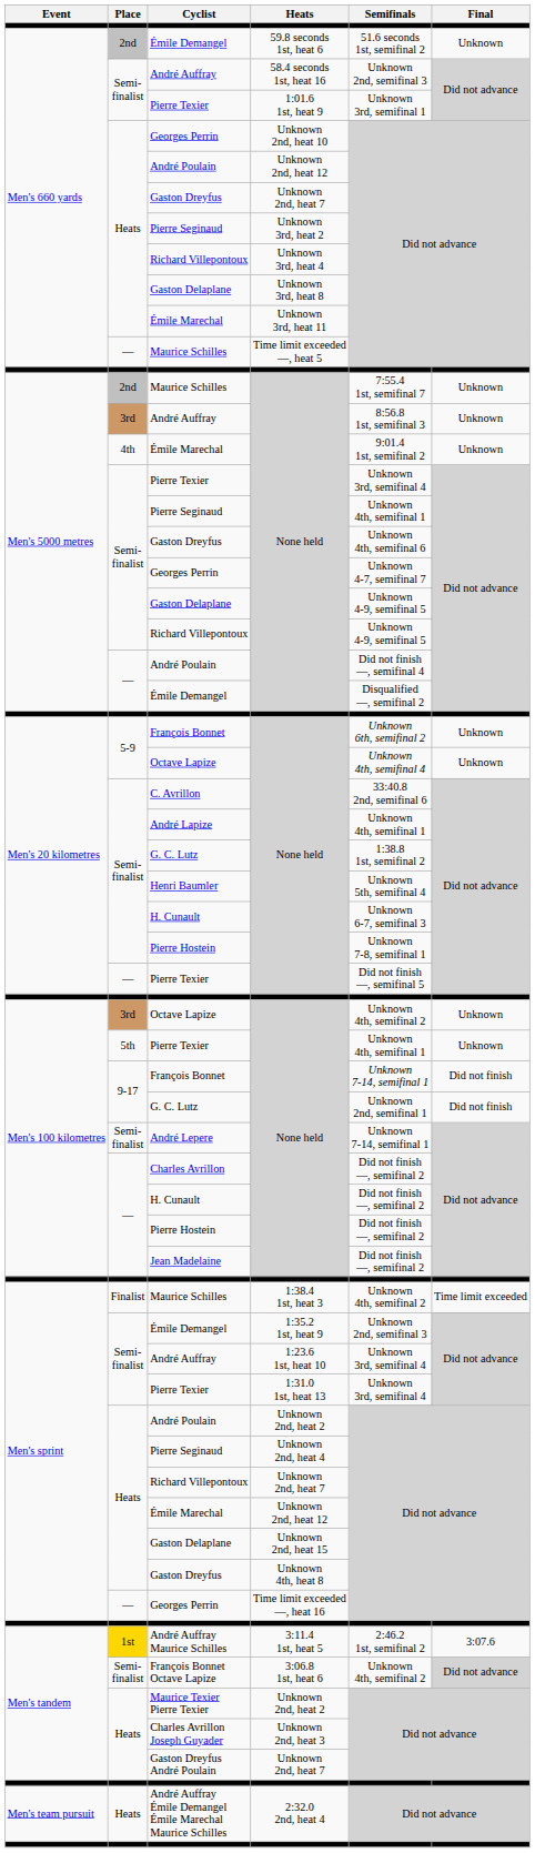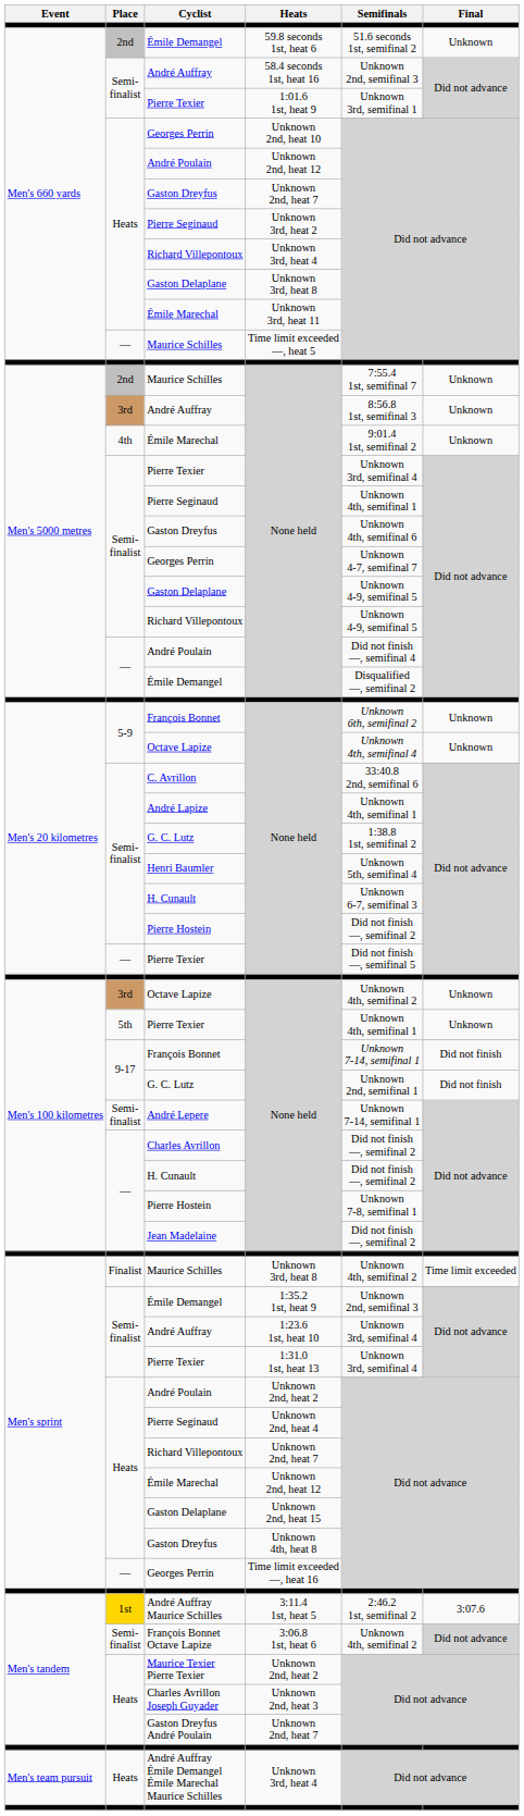 <table class=wikitable>
 <tr>
 <th>Event</th>
 <th>Place</th>
 <th>Cyclist</th>
 <th>Heats</th>
 <th>Semifinals</th>
 <th>Final</th>
 </tr>
 <tr bgcolor=black>
 <td></td>
 <td></td>
 <td></td>
 <td></td>
 <td></td>
 <td></td>
 </tr>
 <tr align=center>
 <td rowspan=11 align=left><a href='#'>Men's 660 yards</a></td>
 <td bgcolor=silver>2nd</td>
 <td align=left><a href='#'>Émile Demangel</a></td>
 <td>59.8 seconds <br> 1st, heat 6</td>
 <td>51.6 seconds <br> 1st, semifinal 2</td>
 <td>Unknown</td>
 </tr>
 <tr align=center>
 <td rowspan=2>Semi-<br>finalist</td>
 <td align=left><a href='#'>André Auffray</a></td>
 <td>58.4 seconds <br> 1st, heat 16</td>
 <td>Unknown <br> 2nd, semifinal 3</td>
 <td rowspan=2 bgcolor=lightgray>Did not advance</td>
 </tr>
 <tr align=center>
 <td align=left><a href='#'>Pierre Texier</a></td>
 <td>1:01.6 <br> 1st, heat 9</td>
 <td>Unknown <br> 3rd, semifinal 1</td>
 </tr>
 <tr align=center>
 <td rowspan=7>Heats</td>
 <td align=left><a href='#'>Georges Perrin</a></td>
 <td>Unknown <br> 2nd, heat 10</td>
 <td rowspan=8 colspan=2 bgcolor=lightgray>Did not advance</td>
 </tr>
 <tr align=center>
 <td align=left><a href='#'>André Poulain</a></td>
 <td>Unknown <br> 2nd, heat 12</td>
 </tr>
 <tr align=center>
 <td align=left><a href='#'>Gaston Dreyfus</a></td>
 <td>Unknown <br> 2nd, heat 7</td>
 </tr>
 <tr align=center>
 <td align=left><a href='#'>Pierre Seginaud</a></td>
 <td>Unknown <br> 3rd, heat 2</td>
 </tr>
 <tr align=center>
 <td align=left><a href='#'>Richard Villepontoux</a></td>
 <td>Unknown <br> 3rd, heat 4</td>
 </tr>
 <tr align=center>
 <td align=left><a href='#'>Gaston Delaplane</a></td>
 <td>Unknown <br> 3rd, heat 8</td>
 </tr>
 <tr align=center>
 <td align=left><a href='#'>Émile Marechal</a></td>
 <td>Unknown <br> 3rd, heat 11</td>
 </tr>
 <tr align=center>
 <td>—</td>
 <td align=left><a href='#'>Maurice Schilles</a></td>
 <td>Time limit exceeded <br> —, heat 5</td>
 </tr>
 <tr bgcolor=black>
 <td></td>
 <td></td>
 <td></td>
 <td></td>
 <td></td>
 <td></td>
 </tr>
 <tr align=center>
 <td rowspan=11 align=left><a href='#'>Men's 5000 metres</a></td>
 <td bgcolor=silver>2nd</td>
 <td align=left>Maurice Schilles</td>
 <td rowspan=11 bgcolor=lightgray>None held</td>
 <td>7:55.4 <br> 1st, semifinal 7</td>
 <td>Unknown</td>
 </tr>
 <tr align=center>
 <td bgcolor=cc9966>3rd</td>
 <td align=left>André Auffray</td>
 <td>8:56.8 <br> 1st, semifinal 3</td>
 <td>Unknown</td>
 </tr>
 <tr align=center>
 <td>4th</td>
 <td align=left>Émile Marechal</td>
 <td>9:01.4 <br> 1st, semifinal 2</td>
 <td>Unknown</td>
 </tr>
 <tr align=center>
 <td rowspan=6>Semi-<br>finalist</td>
 <td align=left>Pierre Texier</td>
 <td>Unknown <br> 3rd, semifinal 4</td>
 <td rowspan=8 bgcolor=lightgray>Did not advance</td>
 </tr>
 <tr align=center>
 <td align=left>Pierre Seginaud</td>
 <td>Unknown <br> 4th, semifinal 1</td>
 </tr>
 <tr align=center>
 <td align=left>Gaston Dreyfus</td>
 <td>Unknown <br> 4th, semifinal 6</td>
 </tr>
 <tr align=center>
 <td align=left>Georges Perrin</td>
 <td>Unknown <br> 4-7, semifinal 7</td>
 </tr>
 <tr align=center>
 <td align=left><a href='#'>Gaston Delaplane</a></td>
 <td>Unknown <br> 4-9, semifinal 5</td>
 </tr>
 <tr align=center>
 <td align=left>Richard Villepontoux</td>
 <td>Unknown <br> 4-9, semifinal 5</td>
 </tr>
 <tr align=center>
 <td rowspan=2>—</td>
 <td align=left>André Poulain</td>
 <td>Did not finish <br> —, semifinal 4</td>
 </tr>
 <tr align=center>
 <td align=left>Émile Demangel</td>
 <td>Disqualified <br> —, semifinal 2</td>
 </tr>
 <tr bgcolor=black>
 <td></td>
 <td></td>
 <td></td>
 <td></td>
 <td></td>
 <td></td>
 </tr>
 <tr align=center>
 <td rowspan=9 align=left><a href='#'>Men's 20 kilometres</a></td>
 <td rowspan=2>5-9</td>
 <td align=left><a href='#'>François Bonnet</a></td>
 <td rowspan=9 bgcolor=lightgray>None held</td>
 <td><em>Unknown</em> <br> <em>6th, semifinal 2</em></td>
 <td>Unknown</td>
 </tr>
 <tr align=center>
 <td align=left><a href='#'>Octave Lapize</a></td>
 <td><em>Unknown</em> <br> <em>4th, semifinal 4</em></td>
 <td>Unknown</td>
 </tr>
 <tr align=center>
 <td rowspan=6>Semi-<br>finalist</td>
 <td align=left><a href='#'>C. Avrillon</a></td>
 <td>33:40.8 <br> 2nd, semifinal 6</td>
 <td rowspan=7 bgcolor=lightgray>Did not advance</td>
 </tr>
 <tr align=center>
 <td align=left><a href='#'>André Lapize</a></td>
 <td>Unknown <br> 4th, semifinal 1</td>
 </tr>
 <tr align=center>
 <td align=left><a href='#'>G. C. Lutz</a></td>
 <td>1:38.8 <br> 1st, semifinal 2</td>
 </tr>
 <tr align=center>
 <td align=left><a href='#'>Henri Baumler</a></td>
 <td>Unknown <br> 5th, semifinal 4</td>
 </tr>
 <tr align=center>
 <td align=left><a href='#'>H. Cunault</a></td>
 <td>Unknown <br> 6-7, semifinal 3</td>
 </tr>
 <tr align=center>
 <td align=left><a href='#'>Pierre Hostein</a></td>
-<td>Unknown <br> 7-8, semifinal 1</td>
+<td>Did not finish <br> —, semifinal 2</td>
 </tr>
 <tr align=center>
 <td>—</td>
 <td align=left>Pierre Texier</td>
 <td>Did not finish <br> —, semifinal 5</td>
 </tr>
 <tr bgcolor=black>
 <td></td>
 <td></td>
 <td></td>
 <td></td>
 <td></td>
 <td></td>
 </tr>
 <tr align=center>
 <td rowspan=9 align=left><a href='#'>Men's 100 kilometres</a></td>
 <td bgcolor=cc9966>3rd</td>
 <td align=left>Octave Lapize</td>
 <td rowspan=9 bgcolor=lightgray>None held</td>
 <td>Unknown <br> 4th, semifinal 2</td>
 <td>Unknown</td>
 </tr>
 <tr align=center>
 <td>5th</td>
 <td align=left>Pierre Texier</td>
 <td>Unknown <br> 4th, semifinal 1</td>
 <td>Unknown</td>
 </tr>
 <tr align=center>
 <td rowspan=2>9-17</td>
 <td align=left>François Bonnet</td>
 <td><em>Unknown</em> <br> <em>7-14, semifinal 1</em></td>
 <td>Did not finish</td>
 </tr>
 <tr align=center>
 <td align=left>G. C. Lutz</td>
 <td>Unknown <br> 2nd, semifinal 1</td>
 <td>Did not finish</td>
 </tr>
 <tr align=center>
 <td>Semi-<br>finalist</td>
 <td align=left><a href='#'>André Lepere</a></td>
 <td>Unknown <br> 7-14, semifinal 1</td>
 <td rowspan=5 bgcolor=lightgray>Did not advance</td>
 </tr>
 <tr align=center>
 <td rowspan=4>—</td>
 <td align=left><a href='#'>Charles Avrillon</a></td>
 <td>Did not finish <br> —, semifinal 2</td>
 </tr>
 <tr align=center>
 <td align=left>H. Cunault</td>
 <td>Did not finish <br> —, semifinal 2</td>
 </tr>
 <tr align=center>
 <td align=left>Pierre Hostein</td>
-<td>Did not finish <br> —, semifinal 2</td>
+<td>Unknown <br> 7-8, semifinal 1</td>
 </tr>
 <tr align=center>
 <td align=left><a href='#'>Jean Madelaine</a></td>
 <td>Did not finish <br> —, semifinal 2</td>
 </tr>
 <tr bgcolor=black>
 <td></td>
 <td></td>
 <td></td>
 <td></td>
 <td></td>
 <td></td>
 </tr>
 <tr align=center>
 <td rowspan=11 align=left><a href='#'>Men's sprint</a></td>
 <td>Finalist</td>
 <td align=left>Maurice Schilles</td>
-<td>1:38.4 <br> 1st, heat 3</td>
+<td>Unknown <br> 3rd, heat 8</td>
 <td>Unknown <br> 4th, semifinal 2</td>
 <td>Time limit exceeded</td>
 </tr>
 <tr align=center>
 <td rowspan=3>Semi-<br>finalist</td>
 <td align=left>Émile Demangel</td>
 <td>1:35.2 <br> 1st, heat 9</td>
 <td>Unknown <br> 2nd, semifinal 3</td>
 <td rowspan=3 bgcolor=lightgray>Did not advance</td>
 </tr>
 <tr align=center>
 <td align=left>André Auffray</td>
 <td>1:23.6 <br> 1st, heat 10</td>
 <td>Unknown <br> 3rd, semifinal 4</td>
 </tr>
 <tr align=center>
 <td align=left>Pierre Texier</td>
 <td>1:31.0 <br> 1st, heat 13</td>
 <td>Unknown <br> 3rd, semifinal 4</td>
 </tr>
 <tr align=center>
 <td rowspan=6>Heats</td>
 <td align=left>André Poulain</td>
 <td>Unknown <br> 2nd, heat 2</td>
 <td rowspan=7 colspan=2 bgcolor=lightgray>Did not advance</td>
 </tr>
 <tr align=center>
 <td align=left>Pierre Seginaud</td>
 <td>Unknown <br> 2nd, heat 4</td>
 </tr>
 <tr align=center>
 <td align=left>Richard Villepontoux</td>
 <td>Unknown <br> 2nd, heat 7</td>
 </tr>
 <tr align=center>
 <td align=left>Émile Marechal</td>
 <td>Unknown <br> 2nd, heat 12</td>
 </tr>
 <tr align=center>
 <td align=left>Gaston Delaplane</td>
 <td>Unknown <br> 2nd, heat 15</td>
 </tr>
 <tr align=center>
 <td align=left>Gaston Dreyfus</td>
 <td>Unknown <br> 4th, heat 8</td>
 </tr>
 <tr align=center>
 <td>—</td>
 <td align=left>Georges Perrin</td>
 <td>Time limit exceeded <br> —, heat 16</td>
 </tr>
 <tr bgcolor=black>
 <td></td>
 <td></td>
 <td></td>
 <td></td>
 <td></td>
 <td></td>
 </tr>
 <tr align=center>
 <td rowspan=5 align=left><a href='#'>Men's tandem</a></td>
 <td bgcolor=gold>1st</td>
 <td align=left>André Auffray <br> Maurice Schilles</td>
 <td>3:11.4 <br> 1st, heat 5</td>
 <td>2:46.2 <br> 1st, semifinal 2</td>
 <td>3:07.6</td>
 </tr>
 <tr align=center>
 <td>Semi-<br>finalist</td>
 <td align=left>François Bonnet <br> Octave Lapize</td>
 <td>3:06.8 <br> 1st, heat 6</td>
 <td>Unknown <br> 4th, semifinal 2</td>
 <td bgcolor=lightgray>Did not advance</td>
 </tr>
 <tr align=center>
 <td rowspan=3>Heats</td>
 <td align=left><a href='#'>Maurice Texier</a> <br> Pierre Texier</td>
 <td>Unknown <br> 2nd, heat 2</td>
 <td rowspan=3 colspan=2 bgcolor=lightgray>Did not advance</td>
 </tr>
 <tr align=center>
 <td align=left>Charles Avrillon <br> <a href='#'>Joseph Guyader</a></td>
 <td>Unknown <br> 2nd, heat 3</td>
 </tr>
 <tr align=center>
 <td align=left>Gaston Dreyfus <br> André Poulain</td>
 <td>Unknown <br> 2nd, heat 7</td>
 </tr>
 <tr bgcolor=black>
 <td></td>
 <td></td>
 <td></td>
 <td></td>
 <td></td>
 <td></td>
 </tr>
 <tr align=center>
 <td align=left><a href='#'>Men's team pursuit</a></td>
 <td>Heats</td>
 <td align=left>André Auffray <br> Émile Demangel <br> Émile Marechal <br> Maurice Schilles</td>
-<td>2:32.0 <br> 2nd, heat 4</td>
+<td>Unknown <br> 3rd, heat 4</td>
 <td colspan=2 bgcolor=lightgray>Did not advance</td>
 </tr>
 <tr bgcolor=black>
 <td></td>
 <td></td>
 <td></td>
 <td></td>
 <td></td>
 <td></td>
 </tr>
 </table>
